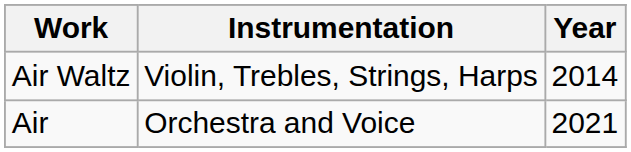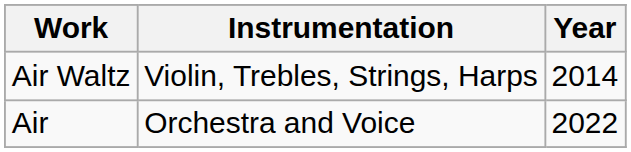 <table class="wikitable">
 <tr>
 <th>Work</th>
 <th>Instrumentation</th>
 <th>Year</th>
 </tr>
 <tr>
 <td>Air Waltz</td>
 <td>Violin, Trebles, Strings, Harps</td>
 <td>2014</td>
 </tr>
 <tr>
 <td>Air</td>
 <td>Orchestra and Voice</td>
-<td>2021</td>
+<td>2022</td>
 </tr>
 </table>
